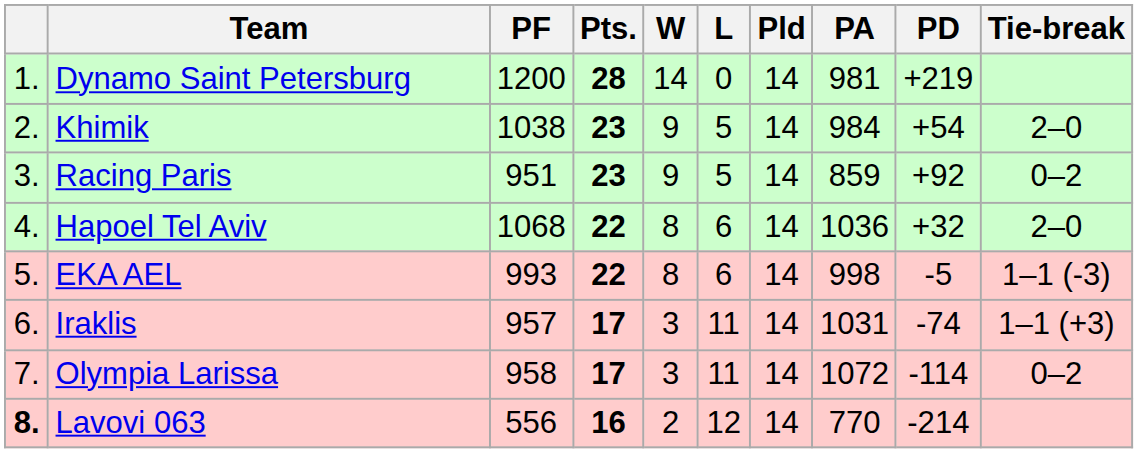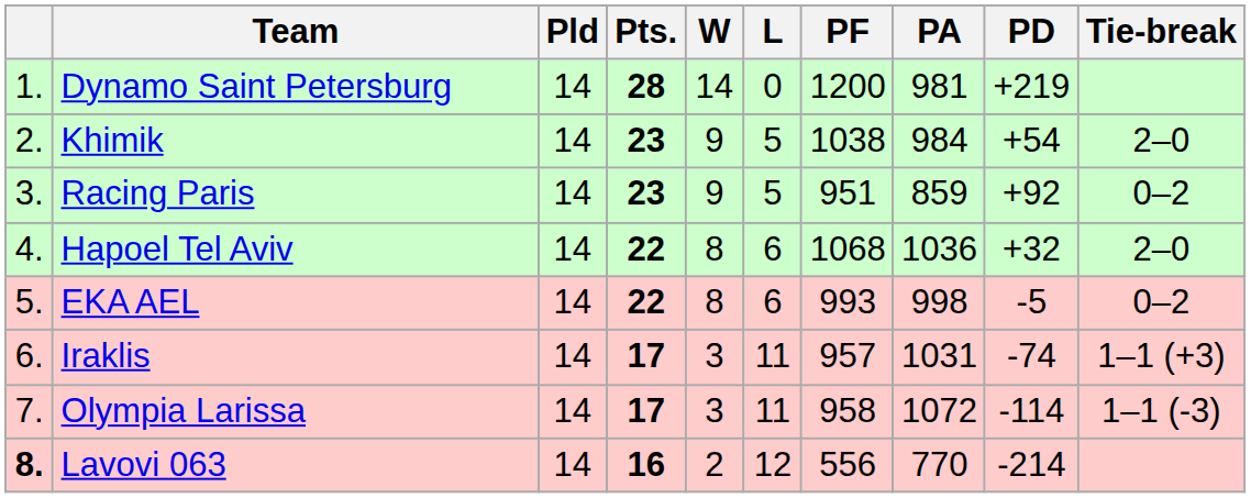 <table class="wikitable" style="text-align:center">
 <tr>
 <th width=15></th>
 <th width=220>Team</th>
-<th width=20>PF</th>
+<th width=20>Pld</th>
 <th width=20>Pts.</th>
 <th width=20>W</th>
 <th width=20>L</th>
-<th width=20>Pld</th>
+<th width=20>PF</th>
 <th width=20>PA</th>
 <th width=20>PD</th>
 <th>Tie-break</th>
 </tr>
 <tr bgcolor=#ccffcc>
 <td>1.</td>
 <td style="text-align:left;"> <a href='#'>Dynamo Saint Petersburg</a></td>
-<td>1200</td>
+<td>14</td>
 <td><strong>28</strong></td>
 <td>14</td>
 <td>0</td>
-<td>14</td>
+<td>1200</td>
 <td>981</td>
 <td>+219</td>
 <td></td>
 </tr>
 <tr bgcolor=#ccffcc>
 <td>2.</td>
 <td style="text-align:left;"> <a href='#'>Khimik</a></td>
-<td>1038</td>
+<td>14</td>
 <td><strong>23</strong></td>
 <td>9</td>
 <td>5</td>
-<td>14</td>
+<td>1038</td>
 <td>984</td>
 <td>+54</td>
 <td>2–0</td>
 </tr>
 <tr bgcolor=#ccffcc>
 <td>3.</td>
 <td style="text-align:left;"> <a href='#'>Racing Paris</a></td>
-<td>951</td>
+<td>14</td>
 <td><strong>23</strong></td>
 <td>9</td>
 <td>5</td>
-<td>14</td>
+<td>951</td>
 <td>859</td>
 <td>+92</td>
 <td>0–2</td>
 </tr>
 <tr bgcolor=#ccffcc>
 <td>4.</td>
 <td style="text-align:left;"> <a href='#'>Hapoel Tel Aviv</a></td>
-<td>1068</td>
+<td>14</td>
 <td><strong>22</strong></td>
 <td>8</td>
 <td>6</td>
-<td>14</td>
+<td>1068</td>
 <td>1036</td>
 <td>+32</td>
 <td>2–0</td>
 </tr>
 <tr bgcolor=#ffcccc>
 <td>5.</td>
 <td style="text-align:left;"> <a href='#'>EKA AEL</a></td>
-<td>993</td>
+<td>14</td>
 <td><strong>22</strong></td>
 <td>8</td>
 <td>6</td>
-<td>14</td>
+<td>993</td>
 <td>998</td>
 <td>-5</td>
-<td>1–1 (-3)</td>
+<td>0–2</td>
 </tr>
 <tr bgcolor=#ffcccc>
 <td>6.</td>
 <td style="text-align:left;"> <a href='#'>Iraklis</a></td>
-<td>957</td>
+<td>14</td>
 <td><strong>17</strong></td>
 <td>3</td>
 <td>11</td>
-<td>14</td>
+<td>957</td>
 <td>1031</td>
 <td>-74</td>
 <td>1–1 (+3)</td>
 </tr>
 <tr bgcolor=#ffcccc>
 <td>7.</td>
 <td style="text-align:left;"> <a href='#'>Olympia Larissa</a></td>
-<td>958</td>
+<td>14</td>
 <td><strong>17</strong></td>
 <td>3</td>
 <td>11</td>
-<td>14</td>
+<td>958</td>
 <td>1072</td>
 <td>-114</td>
-<td>0–2</td>
+<td>1–1 (-3)</td>
 </tr>
 <tr bgcolor=#ffcccc>
 <td><strong>8.</strong></td>
 <td style="text-align:left;"> <a href='#'>Lavovi 063</a></td>
-<td>556</td>
+<td>14</td>
 <td><strong>16</strong></td>
 <td>2</td>
 <td>12</td>
-<td>14</td>
+<td>556</td>
 <td>770</td>
 <td>-214</td>
 <td></td>
 </tr>
 </table>
